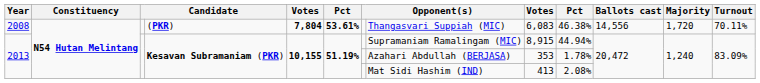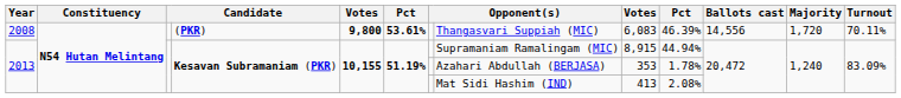 <table class="wikitable" style="margin:0.5em ; font-size:95%">
 <tr>
 <th>Year</th>
 <th>Constituency</th>
 <th colspan=2>Candidate</th>
 <th>Votes</th>
 <th>Pct</th>
 <th colspan=2>Opponent(s)</th>
 <th>Votes</th>
 <th>Pct</th>
 <th>Ballots cast</th>
 <th>Majority</th>
 <th>Turnout</th>
 </tr>
 <tr>
 <td><a href='#'>2008</a></td>
 <td rowspan=4><strong>N54 <a href='#'>Hutan Melintang</a></strong></td>
 <td></td>
 <td> (<a href='#'><strong>PKR</strong></a>)</td>
-<td align=right><strong>7,804</strong></td>
+<td align=right><strong>9,800</strong></td>
 <td><strong>53.61%</strong></td>
 <td></td>
 <td><a href='#'>Thangasvari Suppiah</a> (<a href='#'>MIC</a>)</td>
 <td align=right>6,083</td>
-<td>46.38%</td>
+<td>46.39%</td>
 <td>14,556</td>
 <td>1,720</td>
 <td>70.11%</td>
 </tr>
 <tr>
 <td rowspan="3"><a href='#'>2013</a></td>
 <td rowspan="3" ></td>
 <td rowspan="3"><strong>Kesavan Subramaniam</strong> (<a href='#'><strong>PKR</strong></a>)</td>
 <td rowspan="3" align=right><strong>10,155</strong></td>
 <td rowspan="3"><strong>51.19%</strong></td>
 <td></td>
 <td>Supramaniam Ramalingam (<a href='#'>MIC</a>)</td>
 <td align=right>8,915</td>
 <td>44.94%</td>
 <td rowspan="3">20,472</td>
 <td rowspan="3">1,240</td>
 <td rowspan="3">83.09%</td>
 </tr>
 <tr>
 <td></td>
 <td>Azahari Abdullah (<a href='#'>BERJASA</a>)</td>
 <td align=right>353</td>
 <td align=right>1.78%</td>
 </tr>
 <tr>
 <td></td>
 <td>Mat Sidi Hashim (<a href='#'>IND</a>)</td>
 <td align=right>413</td>
 <td align=right>2.08%</td>
 </tr>
 </table>
